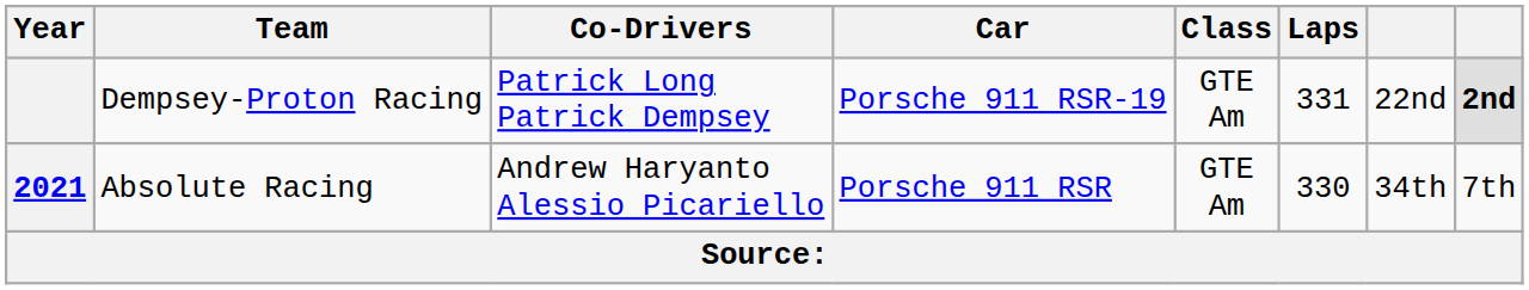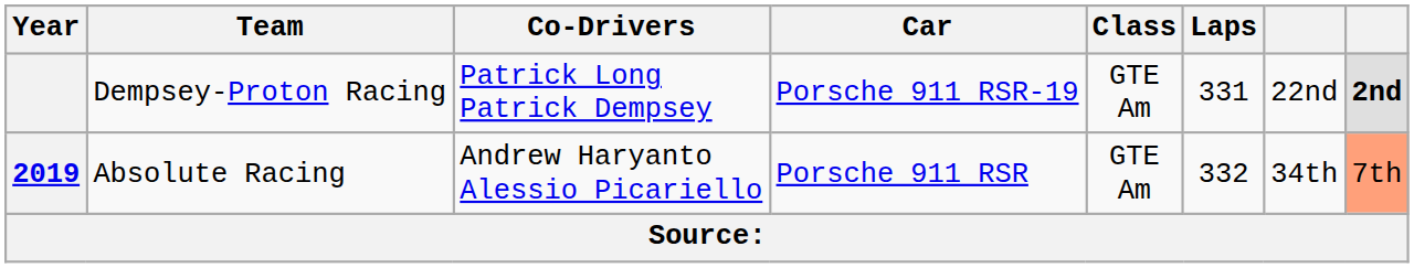 <table class="wikitable" style="text-align:center; font-size:90%">
 <tr>
 <th>Year</th>
 <th>Team</th>
 <th>Co-Drivers</th>
 <th>Car</th>
 <th>Class</th>
 <th>Laps</th>
 <th></th>
 <th></th>
 </tr>
 <tr>
 <th></th>
 <td align="left"> Dempsey-<a href='#'>Proton</a> Racing</td>
 <td align="left"> <a href='#'>Patrick Long</a><br> <a href='#'>Patrick Dempsey</a></td>
 <td align="left"><a href='#'>Porsche 911 RSR-19</a></td>
 <td>GTE<br>Am</td>
 <td>331</td>
 <td>22nd</td>
 <td style="background:#DFDFDF;"><strong>2nd</strong></td>
 </tr>
 <tr>
-<th><a href='#'>2021</a></th>
+<th><a href='#'>2019</a></th>
 <td align="left"> Absolute Racing</td>
 <td align="left"> Andrew Haryanto<br> <a href='#'>Alessio Picariello</a></td>
 <td align="left"><a href='#'>Porsche 911 RSR</a></td>
 <td>GTE<br>Am</td>
-<td>330</td>
+<td>332</td>
 <td>34th</td>
-<td>7th</td>
+<td style="background: lightsalmon;">7th</td>
 </tr>
 <tr>
 <th colspan="8">Source:</th>
 </tr>
 </table>
